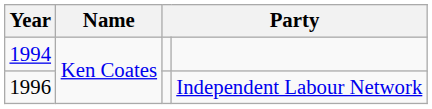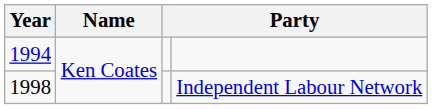 <table class="wikitable">
 <tr>
 <th>Year</th>
 <th>Name</th>
 <th colspan=2>Party</th>
 </tr>
 <tr>
 <td><a href='#'>1994</a></td>
 <td rowspan=2><a href='#'>Ken Coates</a></td>
 <td></td>
 </tr>
 <tr>
-<td>1996</td>
+<td>1998</td>
 <td></td>
 <td><a href='#'>Independent Labour Network</a></td>
 </tr>
 </table>
